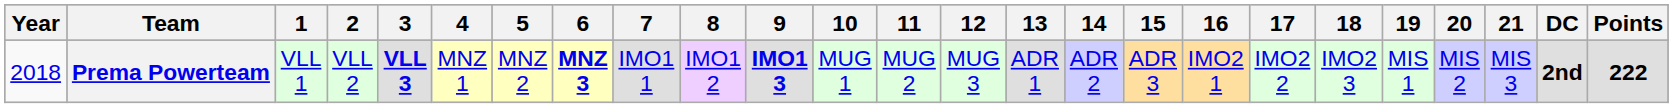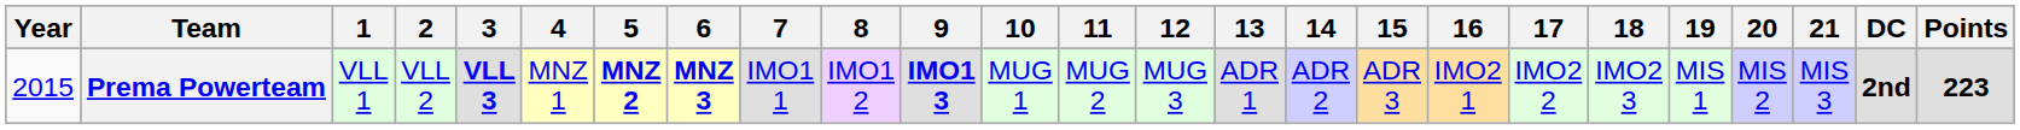 <table class="wikitable" style="text-align:center; font-size:85%">
 <tr>
 <th>Year</th>
 <th>Team</th>
 <th>1</th>
 <th>2</th>
 <th>3</th>
 <th>4</th>
 <th>5</th>
 <th>6</th>
 <th>7</th>
 <th>8</th>
 <th>9</th>
 <th>10</th>
 <th>11</th>
 <th>12</th>
 <th>13</th>
 <th>14</th>
 <th>15</th>
 <th>16</th>
 <th>17</th>
 <th>18</th>
 <th>19</th>
 <th>20</th>
 <th>21</th>
 <th>DC</th>
 <th>Points</th>
 </tr>
 <tr>
-<td><a href='#'>2018</a></td>
+<td><a href='#'>2015</a></td>
 <th nowrap><a href='#'>Prema Powerteam</a></th>
 <td style="background:#DFFFDF;"><a href='#'>VLL<br>1</a><br></td>
 <td style="background:#DFFFDF;"><a href='#'>VLL<br>2</a><br></td>
 <td style="background:#DFDFDF;"><strong><a href='#'>VLL<br>3</a></strong><br></td>
 <td style="background:#FFFFBF;"><a href='#'>MNZ<br>1</a><br></td>
-<td style="background:#FFFFBF;"><a href='#'>MNZ<br>2</a><br></td>
+<td style="background:#FFFFBF;"><strong><a href='#'>MNZ<br>2</a><br></strong></td>
 <td style="background:#FFFFBF;"><strong><a href='#'>MNZ<br>3</a></strong><br></td>
 <td style="background:#DFDFDF;"><a href='#'>IMO1<br>1</a><br></td>
 <td style="background:#EFCFFF;"><a href='#'>IMO1<br>2</a><br></td>
 <td style="background:#DFDFDF;"><strong><a href='#'>IMO1<br>3</a><br></strong></td>
 <td style="background:#DFFFDF;"><a href='#'>MUG<br>1</a><br></td>
 <td style="background:#DFFFDF;"><a href='#'>MUG<br>2</a><br></td>
 <td style="background:#DFFFDF;"><a href='#'>MUG<br>3</a><br></td>
 <td style="background:#DFDFDF;"><a href='#'>ADR<br>1</a><br></td>
 <td style="background:#CFCFFF;"><a href='#'>ADR<br>2</a><br></td>
 <td style="background:#FFDF9F;"><a href='#'>ADR<br>3</a><br></td>
 <td style="background:#FFDF9F;"><a href='#'>IMO2<br>1</a><br></td>
 <td style="background:#DFFFDF;"><a href='#'>IMO2<br>2</a><br></td>
 <td style="background:#DFFFDF;"><a href='#'>IMO2<br>3</a><br></td>
 <td style="background:#DFFFDF;"><a href='#'>MIS<br>1</a><br></td>
 <td style="background:#CFCFFF;"><a href='#'>MIS<br>2</a><br></td>
 <td style="background:#CFCFFF;"><a href='#'>MIS<br>3</a><br></td>
 <th style="background:#DFDFDF;">2nd</th>
-<th style="background:#DFDFDF;">222</th>
+<th style="background:#DFDFDF;">223</th>
 </tr>
 </table>
